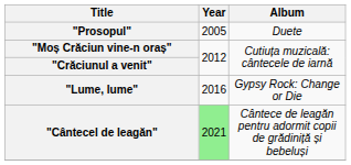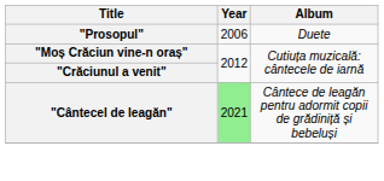 <table class="wikitable plainrowheaders" style="text-align:center;">
 <tr>
 <th scope="col" style="width:17em;">Title</th>
 <th scope="col" style="width:1em;">Year</th>
 <th scope="col" style="width:10em;">Album</th>
 </tr>
 <tr>
 <th scope="row">"Prosopul"<br></th>
-<td rowspan="1">2005</td>
+<td rowspan="1">2006</td>
 <td rowspan="1"><em>Duete</em></td>
 </tr>
 <tr>
 <th scope="row">"Moș Crăciun vine-n oraș"</th>
 <td rowspan="2">2012</td>
 <td rowspan="2"><em>Cutiuța muzicală: cântecele de iarnă</em><br></td>
 </tr>
 <tr>
 <th scope="row">"Crăciunul a venit"</th>
 </tr>
 <tr>
-<th scope="row">"Lume, lume"<br></th>
-<td rowspan="1">2016</td>
-<td rowspan="1"><em>Gypsy Rock: Change or Die</em></td>
-</tr>
-<tr>
 <th scope="row">"Cântecel de leagăn"<br></th>
 <td rowspan="1" style="background: lightgreen;">2021</td>
 <td rowspan="1"><em>Cântece de leagăn pentru adormit copii de grădiniță și bebeluși</em><br></td>
 </tr>
 <tr>
 </tr>
 </table>
